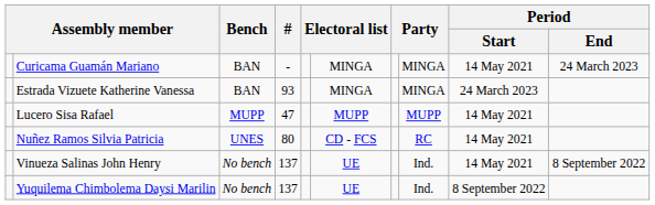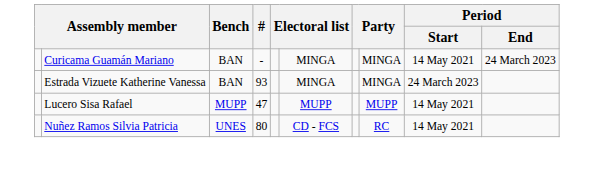 <table class="wikitable sortable" style="text-align:center; margin:auto;">
 <tr>
 <th colspan="2" rowspan="2">Assembly member</th>
 <th rowspan="2">Bench</th>
 <th rowspan="2">#</th>
 <th colspan="2" rowspan="2">Electoral list</th>
 <th colspan="2" rowspan="2">Party</th>
 <th colspan="2">Period</th>
 </tr>
 <tr>
 <th>Start</th>
 <th>End</th>
 </tr>
 <tr>
 <td></td>
 <td align="left"><small><a href='#'>Curicama Guamán Mariano</a></small></td>
 <td><small>BAN</small></td>
 <td><small>-</small></td>
 <td></td>
 <td><small>MINGA</small></td>
 <td></td>
 <td><small>MINGA</small></td>
 <td><small>14 May 2021</small></td>
 <td><small>24 March 2023</small></td>
 </tr>
 <tr>
 <td></td>
 <td align="left"><small>Estrada Vizuete Katherine Vanessa</small></td>
 <td><small>BAN</small></td>
 <td><small>93</small></td>
 <td></td>
 <td><small>MINGA</small></td>
 <td></td>
 <td><small>MINGA</small></td>
 <td><small>24 March 2023</small></td>
 <td></td>
 </tr>
 <tr>
 <td></td>
 <td align="left"><small>Lucero Sisa Rafael</small></td>
 <td><small><a href='#'>MUPP</a></small></td>
 <td><small>47</small></td>
 <td></td>
 <td><small><a href='#'>MUPP</a></small></td>
 <td></td>
 <td><small><a href='#'>MUPP</a></small></td>
 <td><small>14 May 2021</small></td>
 <td></td>
 </tr>
 <tr>
 <td></td>
 <td align="left"><small><a href='#'>Nuñez Ramos Silvia Patricia</a></small></td>
 <td><small><a href='#'>UNES</a></small></td>
 <td><small>80</small></td>
 <td></td>
 <td><small><a href='#'>CD</a> - <a href='#'>FCS</a></small></td>
 <td></td>
 <td><small><a href='#'>RC</a></small></td>
 <td><small>14 May 2021</small></td>
 <td></td>
 </tr>
-<tr>
-<td></td>
-<td align="left"><small>Vinueza Salinas John Henry</small></td>
-<td><em><small>No bench</small></em></td>
-<td><small>137</small></td>
-<td></td>
-<td><small><a href='#'>UE</a></small></td>
-<td></td>
-<td><small>Ind.</small></td>
-<td><small>14 May 2021</small></td>
-<td><small>8 September 2022</small></td>
-</tr>
-<tr>
-<td align="center"></td>
-<td><small><a href='#'>Yuquilema Chimbolema Daysi Marilin</a></small></td>
-<td align="center"><em><small>No bench</small></em></td>
-<td align="center"><small>137</small></td>
-<td align="center"></td>
-<td align="center"><small><a href='#'>UE</a></small></td>
-<td align="center"></td>
-<td align="center"><small>Ind.</small></td>
-<td align="center"><small>8 September 2022</small></td>
-<td align="center"></td>
-</tr>
 </table>
